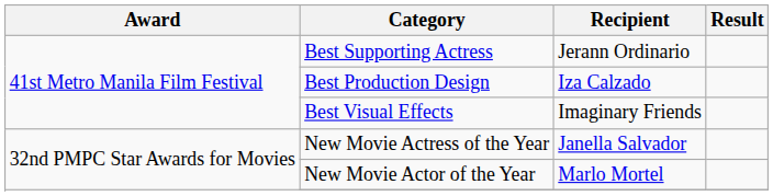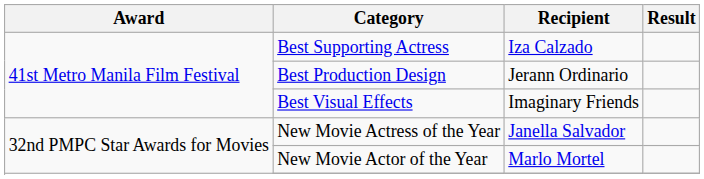 <table class="wikitable">
 <tr>
 <th>Award</th>
 <th>Category</th>
 <th>Recipient</th>
 <th>Result</th>
 </tr>
 <tr>
 <td rowspan="3"><a href='#'>41st Metro Manila Film Festival</a></td>
 <td><a href='#'>Best Supporting Actress</a></td>
-<td>Jerann Ordinario</td>
+<td><a href='#'>Iza Calzado</a></td>
 <td></td>
 </tr>
 <tr>
 <td><a href='#'>Best Production Design</a></td>
-<td><a href='#'>Iza Calzado</a></td>
+<td>Jerann Ordinario</td>
 <td></td>
 </tr>
 <tr>
 <td><a href='#'>Best Visual Effects</a></td>
 <td>Imaginary Friends</td>
 <td></td>
 </tr>
 <tr>
 <td rowspan="3">32nd PMPC Star Awards for Movies</td>
 <td>New Movie Actress of the Year</td>
 <td><a href='#'>Janella Salvador</a></td>
 <td></td>
 </tr>
 <tr>
 <td>New Movie Actor of the Year</td>
 <td><a href='#'>Marlo Mortel</a></td>
 <td></td>
 </tr>
 <tr>
 </tr>
 </table>
